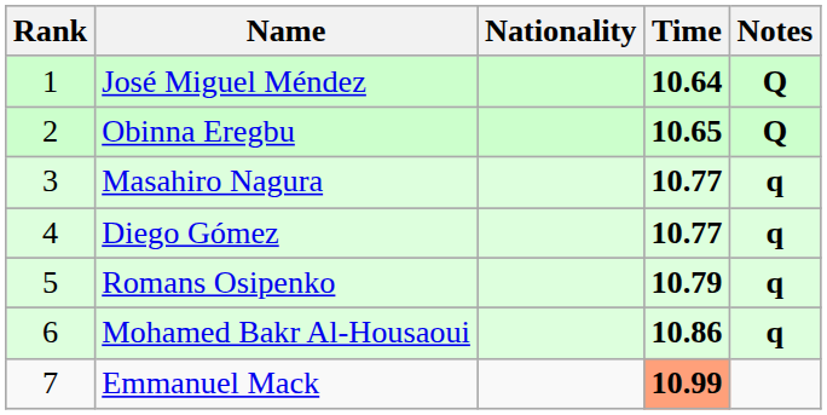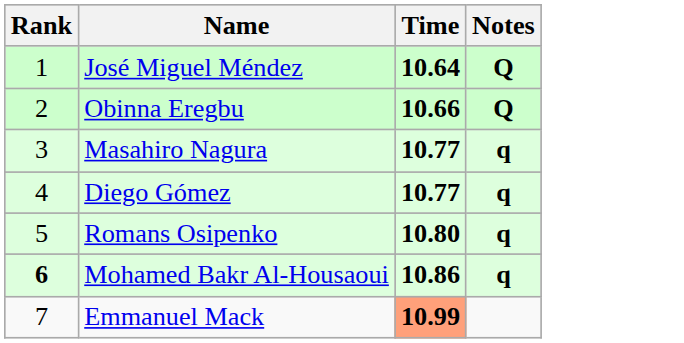 <table class="wikitable sortable" style="text-align:center">
 <tr>
 <th>Rank</th>
 <th>Name</th>
-<th>Nationality</th>
 <th>Time</th>
 <th>Notes</th>
 </tr>
 <tr bgcolor=ccffcc>
 <td>1</td>
 <td align=left><a href='#'>José Miguel Méndez</a></td>
-<td align=left></td>
 <td><strong>10.64</strong></td>
 <td><strong>Q</strong></td>
 </tr>
 <tr bgcolor=ccffcc>
 <td>2</td>
 <td align=left><a href='#'>Obinna Eregbu</a></td>
-<td align=left></td>
-<td><strong>10.65</strong></td>
+<td><strong>10.66</strong></td>
 <td><strong>Q</strong></td>
 </tr>
 <tr bgcolor=ddffdd>
 <td>3</td>
 <td align=left><a href='#'>Masahiro Nagura</a></td>
-<td align=left></td>
 <td><strong>10.77</strong></td>
 <td><strong>q</strong></td>
 </tr>
 <tr bgcolor=ddffdd>
 <td>4</td>
 <td align=left><a href='#'>Diego Gómez</a></td>
-<td align=left></td>
 <td><strong>10.77</strong></td>
 <td><strong>q</strong></td>
 </tr>
 <tr bgcolor=ddffdd>
 <td>5</td>
 <td align=left><a href='#'>Romans Osipenko</a></td>
-<td align=left></td>
-<td><strong>10.79</strong></td>
+<td><strong>10.80</strong></td>
 <td><strong>q</strong></td>
 </tr>
 <tr bgcolor=ddffdd>
-<td>6</td>
+<td><strong>6</strong></td>
 <td align=left><a href='#'>Mohamed Bakr Al-Housaoui</a></td>
-<td align=left></td>
 <td><strong>10.86</strong></td>
 <td><strong>q</strong></td>
 </tr>
 <tr>
 <td>7</td>
 <td align=left><a href='#'>Emmanuel Mack</a></td>
-<td align=left></td>
 <td style="background: lightsalmon;"><strong>10.99</strong></td>
 <td></td>
 </tr>
 </table>
